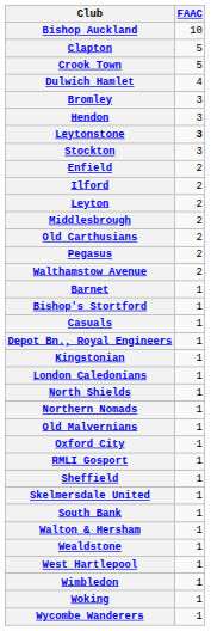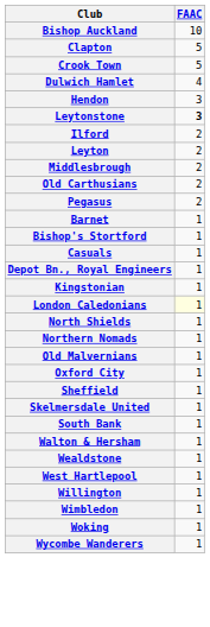 <table class="sortable wikitable mw-datatable plainrowheaders" style="text-align: right">
 <tr>
 <th scope="col">Club</th>
 <th scope="col" abbr="F.A. Amateur Cup"><a href='#'>FAAC</a></th>
 </tr>
 <tr>
 <th scope="row"><a href='#'>Bishop Auckland</a></th>
 <td>10</td>
 </tr>
 <tr>
 <th scope="row"><a href='#'>Clapton</a></th>
 <td>5</td>
 </tr>
 <tr>
 <th scope="row"><a href='#'>Crook Town</a></th>
 <td>5</td>
 </tr>
 <tr>
 <th scope="row"><a href='#'>Dulwich Hamlet</a></th>
 <td>4</td>
 </tr>
 <tr>
-<th scope="row"><a href='#'>Bromley</a></th>
-<td>3</td>
-</tr>
-<tr>
 <th scope="row"><a href='#'>Hendon</a></th>
 <td>3</td>
 </tr>
 <tr>
 <th scope="row"><a href='#'>Leytonstone</a></th>
 <td><strong>3</strong></td>
-</tr>
-<tr>
-<th scope="row"><a href='#'>Stockton</a></th>
-<td>3</td>
-</tr>
-<tr>
-<th scope="row"><a href='#'>Enfield</a></th>
-<td>2</td>
 </tr>
 <tr>
 <th scope="row"><a href='#'>Ilford</a></th>
 <td>2</td>
 </tr>
 <tr>
 <th scope="row"><a href='#'>Leyton</a></th>
 <td>2</td>
 </tr>
 <tr>
 <th scope="row"><a href='#'>Middlesbrough</a></th>
 <td>2</td>
 </tr>
 <tr>
 <th scope="row"><a href='#'>Old Carthusians</a></th>
 <td>2</td>
 </tr>
 <tr>
 <th scope="row"><a href='#'>Pegasus</a></th>
-<td>2</td>
-</tr>
-<tr>
-<th scope="row"><a href='#'>Walthamstow Avenue</a></th>
 <td>2</td>
 </tr>
 <tr>
 <th scope="row"><a href='#'>Barnet</a></th>
 <td>1</td>
 </tr>
 <tr>
 <th scope="row"><a href='#'>Bishop's Stortford</a></th>
 <td>1</td>
 </tr>
 <tr>
 <th scope="row"><a href='#'>Casuals</a></th>
 <td>1</td>
 </tr>
 <tr>
 <th scope="row"><a href='#'>Depot Bn., Royal Engineers</a></th>
 <td>1</td>
 </tr>
 <tr>
 <th scope="row"><a href='#'>Kingstonian</a></th>
 <td>1</td>
 </tr>
 <tr>
 <th scope="row"><a href='#'>London Caledonians</a></th>
-<td>1</td>
+<td style="background: lightyellow;">1</td>
 </tr>
 <tr>
 <th scope="row"><a href='#'>North Shields</a></th>
 <td>1</td>
 </tr>
 <tr>
 <th scope="row"><a href='#'>Northern Nomads</a></th>
 <td>1</td>
 </tr>
 <tr>
 <th scope="row"><a href='#'>Old Malvernians</a></th>
 <td>1</td>
 </tr>
 <tr>
 <th scope="row"><a href='#'>Oxford City</a></th>
-<td>1</td>
-</tr>
-<tr>
-<th scope="row"><a href='#'>RMLI Gosport</a></th>
 <td>1</td>
 </tr>
 <tr>
 <th scope="row"><a href='#'>Sheffield</a></th>
 <td>1</td>
 </tr>
 <tr>
 <th scope="row"><a href='#'>Skelmersdale United</a></th>
 <td>1</td>
 </tr>
 <tr>
 <th scope="row"><a href='#'>South Bank</a></th>
 <td>1</td>
 </tr>
 <tr>
 <th scope="row"><a href='#'>Walton & Hersham</a></th>
 <td>1</td>
 </tr>
 <tr>
 <th scope="row"><a href='#'>Wealdstone</a></th>
 <td>1</td>
 </tr>
 <tr>
 <th scope="row"><a href='#'>West Hartlepool</a></th>
 <td>1</td>
 </tr>
 <tr>
+<th scope="row"><a href='#'>Willington</a></th>
+<td>1</td>
+</tr>
+<tr>
 <th scope="row"><a href='#'>Wimbledon</a></th>
 <td>1</td>
 </tr>
 <tr>
 <th scope="row"><a href='#'>Woking</a></th>
 <td>1</td>
 </tr>
 <tr>
 <th scope="row"><a href='#'>Wycombe Wanderers</a></th>
 <td>1</td>
 </tr>
 </table>
